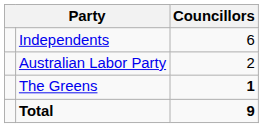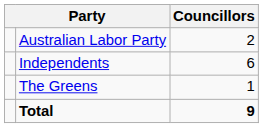 <table class="wikitable">
 <tr>
 <th colspan="2">Party</th>
 <th>Councillors</th>
+</tr>
+<tr>
+<td> </td>
+<td><a href='#'>Australian Labor Party</a></td>
+<td align=right>2</td>
 </tr>
 <tr>
 <td> </td>
 <td><a href='#'>Independents</a></td>
 <td align=right>6</td>
 </tr>
 <tr>
 <td> </td>
-<td><a href='#'>Australian Labor Party</a></td>
-<td align=right>2</td>
-</tr>
-<tr>
-<td> </td>
 <td><a href='#'>The Greens</a></td>
-<td align=right><strong>1</strong></td>
+<td align=right>1</td>
 </tr>
 <tr>
 <td></td>
 <td><strong>Total</strong></td>
 <td align=right><strong>9</strong></td>
 </tr>
 </table>
